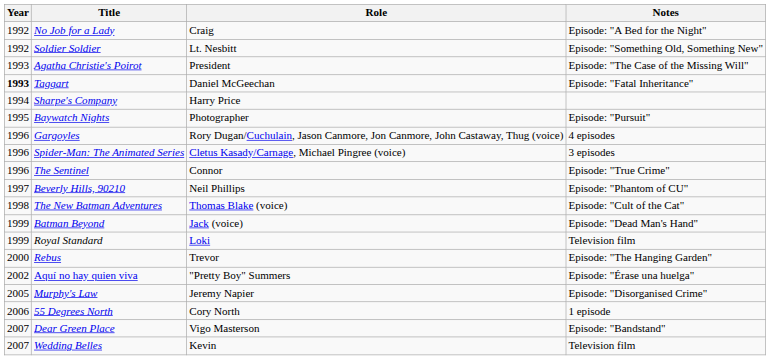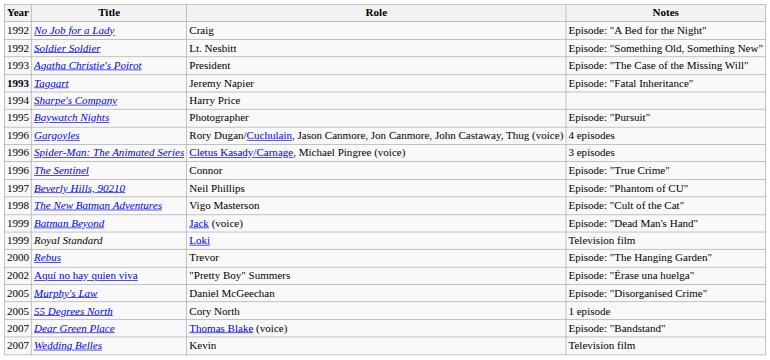 <table class="wikitable">
 <tr>
 <th>Year</th>
 <th>Title</th>
 <th>Role</th>
 <th>Notes</th>
 </tr>
 <tr>
 <td>1992</td>
 <td><em><a href='#'>No Job for a Lady</a></em></td>
 <td>Craig</td>
 <td>Episode: "A Bed for the Night"</td>
 </tr>
 <tr>
 <td>1992</td>
 <td><em><a href='#'>Soldier Soldier</a></em></td>
 <td>Lt. Nesbitt</td>
 <td>Episode: "Something Old, Something New"</td>
 </tr>
 <tr>
 <td>1993</td>
 <td><em><a href='#'>Agatha Christie's Poirot</a></em></td>
 <td>President</td>
 <td>Episode: "The Case of the Missing Will"</td>
 </tr>
 <tr>
 <td><strong>1993</strong></td>
 <td><em><a href='#'>Taggart</a></em></td>
-<td>Daniel McGeechan</td>
+<td>Jeremy Napier</td>
 <td>Episode: "Fatal Inheritance"</td>
 </tr>
 <tr>
 <td>1994</td>
 <td><em><a href='#'>Sharpe's Company</a></em></td>
 <td>Harry Price</td>
 <td></td>
 </tr>
 <tr>
 <td>1995</td>
 <td><em><a href='#'>Baywatch Nights</a></em></td>
 <td>Photographer</td>
 <td>Episode: "Pursuit"</td>
 </tr>
 <tr>
 <td>1996</td>
 <td><em><a href='#'>Gargoyles</a></em></td>
 <td>Rory Dugan/<a href='#'>Cuchulain</a>, Jason Canmore, Jon Canmore, John Castaway, Thug (voice)</td>
 <td>4 episodes</td>
 </tr>
 <tr>
 <td>1996</td>
 <td><em><a href='#'>Spider-Man: The Animated Series</a></em></td>
 <td><a href='#'>Cletus Kasady/Carnage</a>, Michael Pingree (voice)</td>
 <td>3 episodes</td>
 </tr>
 <tr>
 <td>1996</td>
 <td><em><a href='#'>The Sentinel</a></em></td>
 <td>Connor</td>
 <td>Episode: "True Crime"</td>
 </tr>
 <tr>
 <td>1997</td>
 <td><em><a href='#'>Beverly Hills, 90210</a></em></td>
 <td>Neil Phillips</td>
 <td>Episode: "Phantom of CU"</td>
 </tr>
 <tr>
 <td>1998</td>
 <td><em><a href='#'>The New Batman Adventures</a></em></td>
-<td><a href='#'>Thomas Blake</a> (voice)</td>
+<td>Vigo Masterson</td>
 <td>Episode: "Cult of the Cat"</td>
 </tr>
 <tr>
 <td>1999</td>
 <td><em><a href='#'>Batman Beyond</a></em></td>
 <td><a href='#'>Jack</a> (voice)</td>
 <td>Episode: "Dead Man's Hand"</td>
 </tr>
 <tr>
 <td>1999</td>
 <td><em>Royal Standard</em></td>
 <td><a href='#'>Loki</a></td>
 <td>Television film</td>
 </tr>
 <tr>
 <td>2000</td>
 <td><em><a href='#'>Rebus</a></em></td>
 <td>Trevor</td>
 <td>Episode: "The Hanging Garden"</td>
 </tr>
 <tr>
 <td>2002</td>
 <td><a href='#'>Aquí no hay quien viva</a></td>
 <td>"Pretty Boy" Summers</td>
 <td>Episode: "Érase una huelga"</td>
 </tr>
 <tr>
 <td>2005</td>
 <td><em><a href='#'>Murphy's Law</a></em></td>
-<td>Jeremy Napier</td>
+<td>Daniel McGeechan</td>
 <td>Episode: "Disorganised Crime"</td>
 </tr>
 <tr>
-<td>2006</td>
+<td>2005</td>
 <td><em><a href='#'>55 Degrees North</a></em></td>
 <td>Cory North</td>
 <td>1 episode</td>
 </tr>
 <tr>
 <td>2007</td>
 <td><em><a href='#'>Dear Green Place</a></em></td>
-<td>Vigo Masterson</td>
+<td><a href='#'>Thomas Blake</a> (voice)</td>
 <td>Episode: "Bandstand"</td>
 </tr>
 <tr>
 <td>2007</td>
 <td><em><a href='#'>Wedding Belles</a></em></td>
 <td>Kevin</td>
 <td>Television film</td>
 </tr>
 </table>
